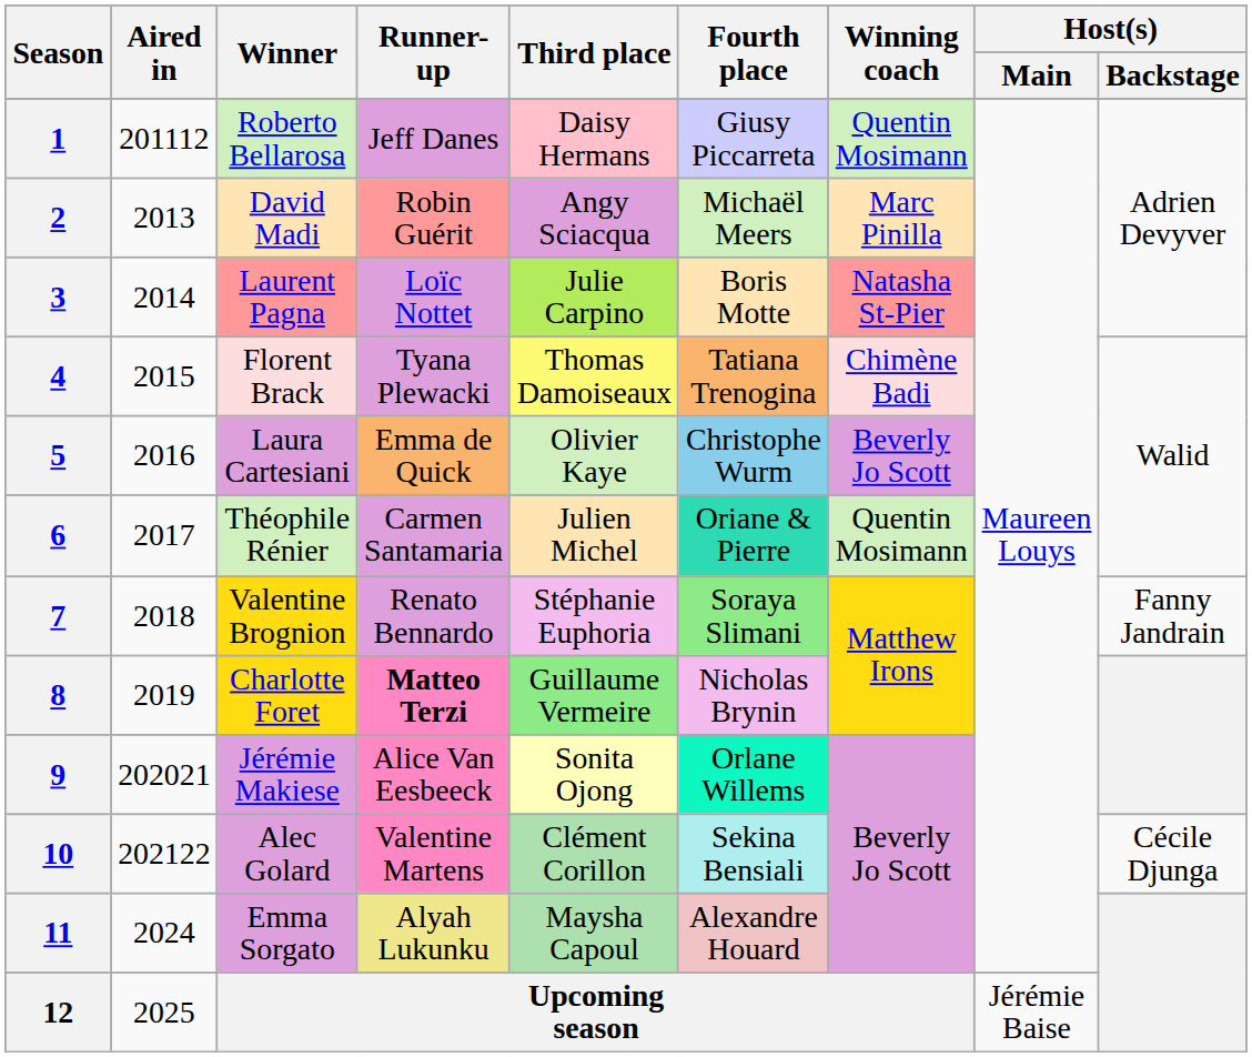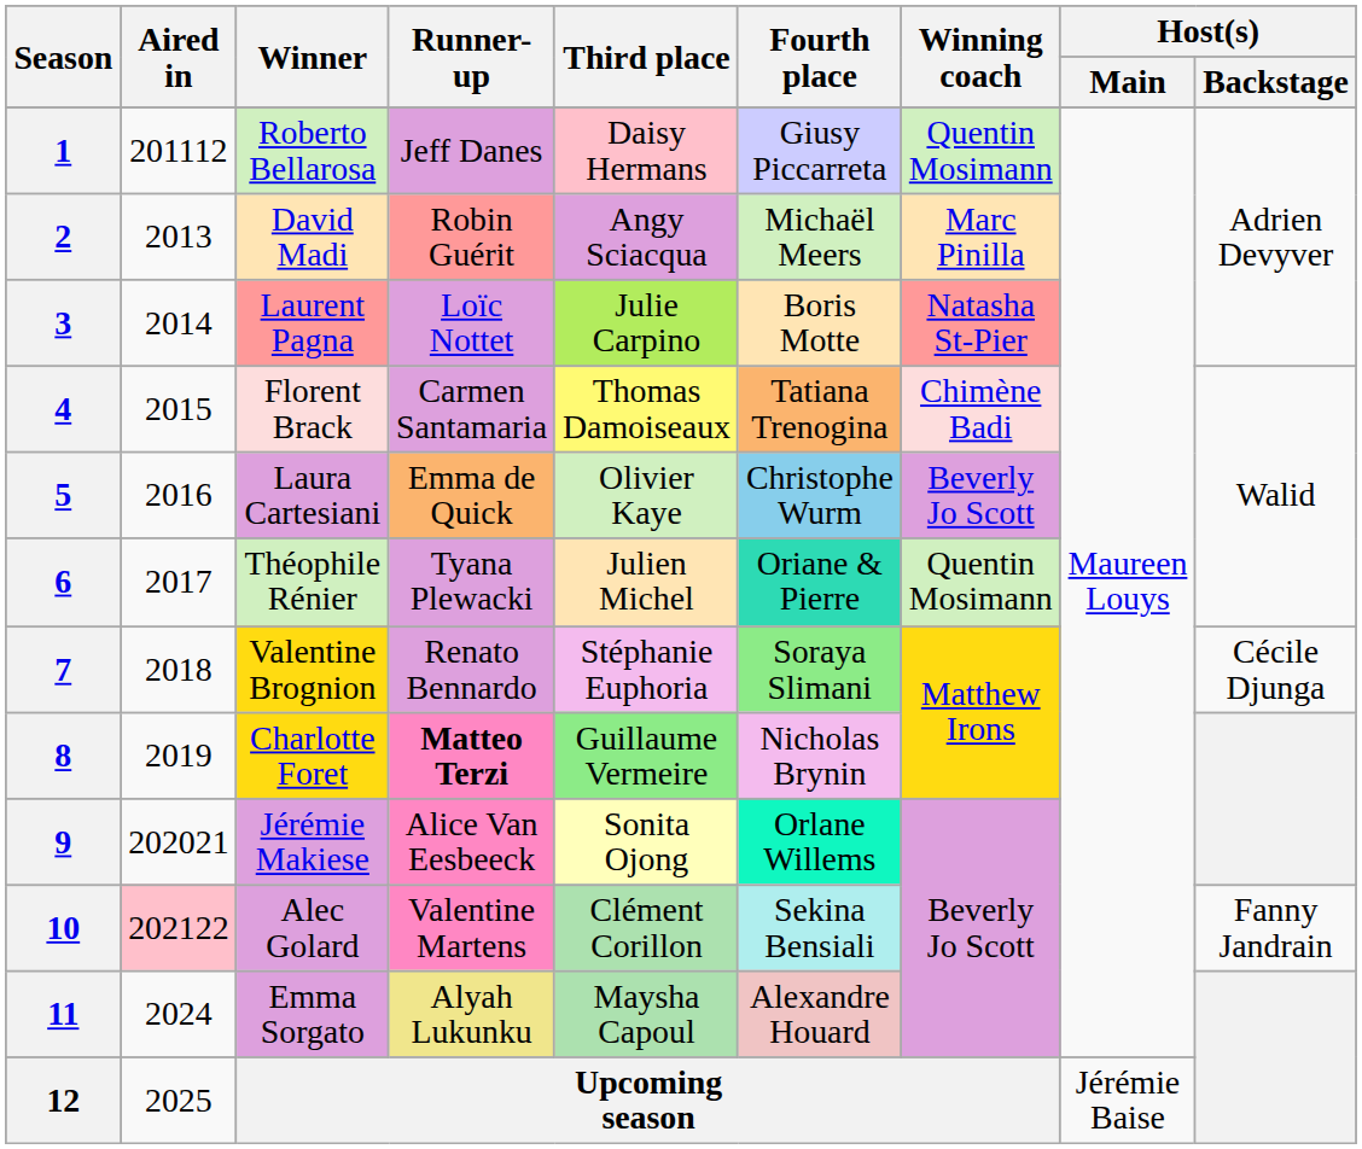 <table class="wikitable" style="text-align:center; font-size:95%; line-height:16px; width:90%">
 <tr>
 <th rowspan=2 scope="col" style="width:1%">Season</th>
 <th rowspan=2 scope="col" style="width:1%">Aired in</th>
 <th rowspan=2 scope="col" style="width:8%">Winner</th>
 <th rowspan=2 scope="col" style="width:8%">Runner-up</th>
 <th rowspan=2 scope="col" style="width:8%">Third place</th>
 <th rowspan=2 scope="col" style="width:8%">Fourth place</th>
 <th rowspan=2  scope="col" style="width:8%">Winning coach</th>
 <th colspan=2scope="col" style="width:7%">Host(s)</th>
 </tr>
 <tr>
 <th>Main</th>
 <th>Backstage</th>
 </tr>
 <tr>
 </tr>
 <tr>
 <th scope="row"><a href='#'>1</a></th>
 <td>201112</td>
 <td style="background:#d0f0c0"><a href='#'>Roberto Bellarosa</a></td>
 <td style="background:#dda0dd">Jeff Danes</td>
 <td style="background:pink; width:8%">Daisy Hermans</td>
 <td style="background:#ccf; width:8%">Giusy Piccarreta</td>
 <td style="background:#d0f0c0"><a href='#'>Quentin Mosimann</a></td>
 <td rowspan="11"><a href='#'>Maureen Louys</a></td>
 <td rowspan="3">Adrien Devyver</td>
 </tr>
 <tr>
 <th scope="row"><a href='#'>2</a></th>
 <td>2013</td>
 <td style="background:#ffe5b4"><a href='#'>David Madi</a></td>
 <td style="background:#ff9999">Robin Guérit</td>
 <td style="background:#dda0dd">Angy<br>Sciacqua</td>
 <td style="background:#d0f0c0">Michaël Meers</td>
 <td style="background:#ffe5b4"><a href='#'>Marc Pinilla</a></td>
 </tr>
 <tr>
 <th scope="row"><a href='#'>3</a></th>
 <td>2014</td>
 <td style="background:#ff9999"><a href='#'>Laurent Pagna</a></td>
 <td style="background:#dda0dd"><a href='#'>Loïc Nottet</a></td>
 <td style="background:#B2EC5D">Julie Carpino</td>
 <td style="background:#ffe5b4">Boris Motte</td>
 <td style="background:#ff9999"><a href='#'>Natasha St-Pier</a></td>
 </tr>
 <tr>
 <th scope="row"><a href='#'>4</a></th>
 <td>2015</td>
 <td style="background:#fddddd">Florent Brack</td>
-<td style="background:#dda0dd">Tyana Plewacki</td>
+<td style="background:#dda0dd">Carmen Santamaria</td>
 <td style="background:#fffa73">Thomas Damoiseaux</td>
 <td style="background:#fbb46e">Tatiana Trenogina</td>
 <td style="background:#fddddd"><a href='#'>Chimène Badi</a></td>
 <td rowspan="3">Walid</td>
 </tr>
 <tr>
 <th scope="row"><a href='#'>5</a></th>
 <td>2016</td>
 <td style="background:#dda0dd">Laura Cartesiani</td>
 <td style="background:#fbb46e">Emma de Quick</td>
 <td style="background:#d0f0c0">Olivier Kaye</td>
 <td style="background:#87ceeb">Christophe Wurm</td>
 <td style="background:#dda0dd"><a href='#'>Beverly Jo Scott</a></td>
 </tr>
 <tr>
 <th scope="row"><a href='#'>6</a></th>
 <td>2017</td>
 <td style="background:#d0f0c0">Théophile Rénier</td>
-<td style="background:#dda0dd">Carmen Santamaria</td>
+<td style="background:#dda0dd">Tyana Plewacki</td>
 <td style="background:#ffe5b4">Julien Michel</td>
 <td style="background:#2ddab4">Oriane & Pierre</td>
 <td style="background:#d0f0c0">Quentin Mosimann</td>
 </tr>
 <tr>
 <th scope="row"><a href='#'>7</a></th>
 <td>2018</td>
 <td style="background:#ffdb11">Valentine Brognion</td>
 <td style="background:#dda0dd">Renato Bennardo</td>
 <td style="background:#f4bbee">Stéphanie Euphoria</td>
 <td style="background:#8ceb87">Soraya Slimani</td>
 <td style="background:#ffdb11" rowspan="2"><a href='#'>Matthew Irons</a></td>
-<td>Fanny Jandrain</td>
+<td>Cécile Djunga</td>
 </tr>
 <tr>
 <th scope="row"><a href='#'>8</a></th>
 <td>2019</td>
 <td style="background:#ffdb11"><a href='#'>Charlotte Foret</a></td>
 <td style="background:#FF87C3"><strong>Matteo Terzi</strong></td>
 <td style="background:#8ceb87">Guillaume Vermeire</td>
 <td style="background:#f4bbee">Nicholas Brynin</td>
 <th rowspan="2"></th>
 </tr>
 <tr>
 <th scope="row"><a href='#'>9</a></th>
 <td>202021</td>
 <td style="background:#dda0dd"><a href='#'>Jérémie Makiese</a></td>
 <td style="background:#FF87C3">Alice Van Eesbeeck</td>
 <td style="background:#ffffbb">Sonita Ojong</td>
 <td style="background:#0ff7c0">Orlane Willems</td>
 <td style="background:#dda0dd" rowspan="3">Beverly Jo Scott</td>
 </tr>
 <tr>
 <th scope="row"><a href='#'>10</a></th>
-<td>202122</td>
+<td style="background: pink;">202122</td>
 <td style="background:#dda0dd">Alec Golard</td>
 <td style="background:#FF87C3">Valentine Martens</td>
 <td style="background:#ace1af">Clément Corillon</td>
 <td style="background:#afeeee">Sekina Bensiali</td>
-<td>Cécile Djunga</td>
+<td>Fanny Jandrain</td>
 </tr>
 <tr>
 <th><a href='#'>11</a></th>
 <td>2024</td>
 <td style="background:#dda0dd">Emma Sorgato</td>
 <td style="background:khaki">Alyah Lukunku</td>
 <td style="background:#ace1af">Maysha Capoul</td>
 <td style="background:#f0c4c4">Alexandre Houard</td>
 <th rowspan="2"></th>
 </tr>
 <tr>
 <th>12</th>
 <td>2025</td>
 <th colspan="5">Upcoming <br> season</th>
 <td>Jérémie Baise</td>
 </tr>
 </table>
